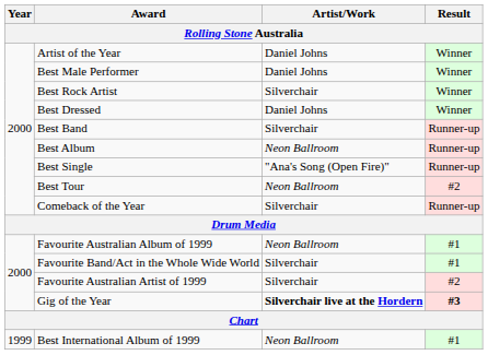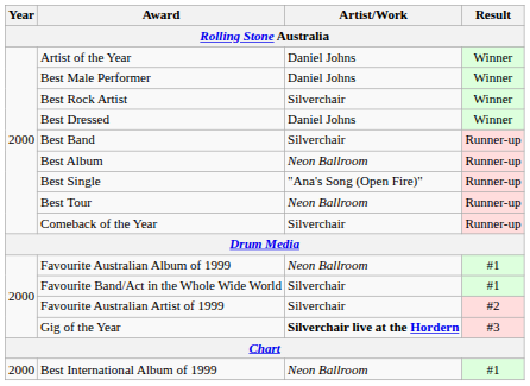 <table class="wikitable">
 <tr>
 <th>Year</th>
 <th>Award</th>
 <th>Artist/Work</th>
 <th>Result</th>
 </tr>
 <tr>
 <th colspan="4"><em><a href='#'>Rolling Stone</a></em> Australia</th>
 </tr>
 <tr>
 <td rowspan="9">2000</td>
 <td>Artist of the Year</td>
 <td>Daniel Johns</td>
 <td style="text-align:center; background:#dfd;">Winner</td>
 </tr>
 <tr>
 <td>Best Male Performer</td>
 <td>Daniel Johns</td>
 <td style="text-align:center; background:#dfd;">Winner</td>
 </tr>
 <tr>
 <td>Best Rock Artist</td>
 <td>Silverchair</td>
 <td style="text-align:center; background:#dfd;">Winner</td>
 </tr>
 <tr>
 <td>Best Dressed</td>
 <td>Daniel Johns</td>
 <td style="text-align:center; background:#dfd;">Winner</td>
 </tr>
 <tr>
 <td>Best Band</td>
 <td>Silverchair</td>
 <td style="text-align:center; background:#fdd;">Runner-up</td>
 </tr>
 <tr>
 <td>Best Album</td>
 <td><em>Neon Ballroom</em></td>
 <td style="text-align:center; background:#fdd;">Runner-up</td>
 </tr>
 <tr>
 <td>Best Single</td>
 <td>"Ana's Song (Open Fire)"</td>
 <td style="text-align:center; background:#fdd;">Runner-up</td>
 </tr>
 <tr>
 <td>Best Tour</td>
 <td><em>Neon Ballroom</em></td>
-<td style="text-align:center; background:#fdd;">#2</td>
+<td style="text-align:center; background:#fdd;">Runner-up</td>
 </tr>
 <tr>
 <td>Comeback of the Year</td>
 <td>Silverchair</td>
 <td style="text-align:center; background:#fdd;">Runner-up</td>
 </tr>
 <tr>
 <th colspan="4"><em><a href='#'>Drum Media</a></em></th>
 </tr>
 <tr>
 <td rowspan="4">2000</td>
 <td>Favourite Australian Album of 1999</td>
 <td><em>Neon Ballroom</em></td>
 <td style="text-align:center; background:#dfd;">#1</td>
 </tr>
 <tr>
 <td>Favourite Band/Act in the Whole Wide World</td>
 <td>Silverchair</td>
 <td style="text-align:center; background:#dfd;">#1</td>
 </tr>
 <tr>
 <td>Favourite Australian Artist of 1999</td>
 <td>Silverchair</td>
 <td style="text-align:center; background:#fdd;">#2</td>
 </tr>
 <tr>
 <td>Gig of the Year</td>
 <td><strong>Silverchair live at the <a href='#'>Hordern</a></strong></td>
-<td style="text-align:center; background:#fdd;"><strong>#3</strong></td>
+<td style="text-align:center; background:#fdd;">#3</td>
 </tr>
 <tr>
 <th colspan="4"><em><a href='#'>Chart</a></em></th>
 </tr>
 <tr>
-<td>1999</td>
+<td>2000</td>
 <td>Best International Album of 1999</td>
 <td><em>Neon Ballroom</em></td>
 <td style="text-align:center; background:#dfd;">#1</td>
 </tr>
 </table>
